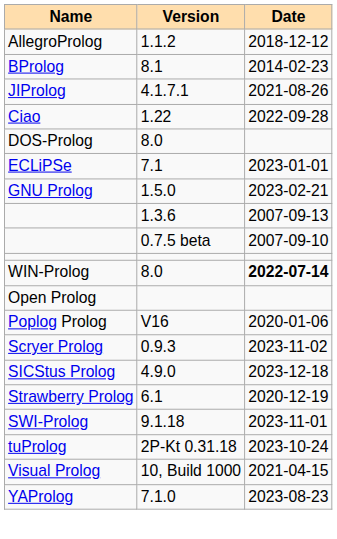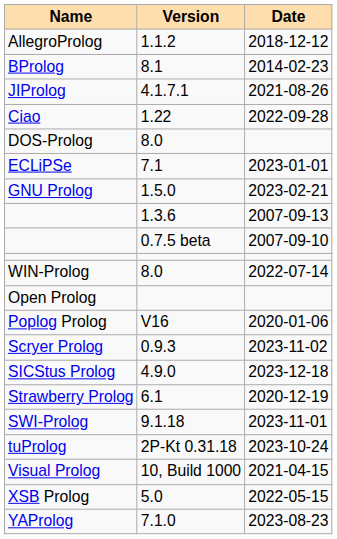 <table class="wikitable sortable">
 <tr>
 <th style="background:#ffdead;">Name</th>
 <th style="background:#ffdead;">Version</th>
 <th style="background:#ffdead;">Date</th>
 </tr>
 <tr>
 <td>AllegroProlog</td>
 <td>1.1.2</td>
 <td>2018-12-12</td>
 </tr>
 <tr>
 <td><a href='#'>BProlog</a></td>
 <td>8.1</td>
 <td>2014-02-23</td>
 </tr>
 <tr>
 <td><a href='#'>JIProlog</a></td>
 <td>4.1.7.1</td>
 <td>2021-08-26</td>
 </tr>
 <tr>
 <td><a href='#'>Ciao</a></td>
 <td>1.22</td>
 <td>2022-09-28</td>
 </tr>
 <tr>
 <td>DOS-Prolog</td>
 <td>8.0</td>
 <td></td>
 </tr>
 <tr>
 <td><a href='#'>ECLiPSe</a></td>
 <td>7.1</td>
 <td>2023-01-01</td>
 </tr>
 <tr>
 <td><a href='#'>GNU Prolog</a></td>
 <td>1.5.0</td>
 <td>2023-02-21</td>
 </tr>
 <tr>
 <td></td>
 <td>1.3.6</td>
 <td>2007-09-13</td>
 </tr>
 <tr>
 <td></td>
 <td>0.7.5 beta</td>
 <td>2007-09-10</td>
 </tr>
 <tr>
 <td></td>
 <td></td>
 <td></td>
 </tr>
 <tr>
 <td>WIN-Prolog</td>
 <td>8.0</td>
-<td><strong>2022-07-14</strong></td>
+<td>2022-07-14</td>
 </tr>
 <tr>
 <td>Open Prolog</td>
 <td></td>
 <td></td>
 </tr>
 <tr>
 <td><a href='#'>Poplog</a> Prolog</td>
 <td>V16</td>
 <td>2020-01-06</td>
 </tr>
 <tr>
 <td><a href='#'>Scryer Prolog</a></td>
 <td>0.9.3</td>
 <td>2023-11-02</td>
 </tr>
 <tr>
 <td><a href='#'>SICStus Prolog</a></td>
 <td>4.9.0</td>
 <td>2023-12-18</td>
 </tr>
 <tr>
 <td><a href='#'>Strawberry Prolog</a></td>
 <td>6.1</td>
 <td>2020-12-19</td>
 </tr>
 <tr>
 <td><a href='#'>SWI-Prolog</a></td>
 <td>9.1.18</td>
 <td>2023-11-01</td>
 </tr>
 <tr>
 <td><a href='#'>tuProlog</a></td>
 <td>2P-Kt 0.31.18</td>
 <td>2023-10-24</td>
 </tr>
 <tr>
 <td><a href='#'>Visual Prolog</a></td>
 <td>10, Build 1000</td>
 <td>2021-04-15</td>
 </tr>
 <tr>
+<td><a href='#'>XSB</a> Prolog</td>
+<td>5.0</td>
+<td>2022-05-15</td>
+</tr>
+<tr>
 <td><a href='#'>YAProlog</a></td>
 <td>7.1.0</td>
 <td>2023-08-23</td>
 </tr>
 </table>
